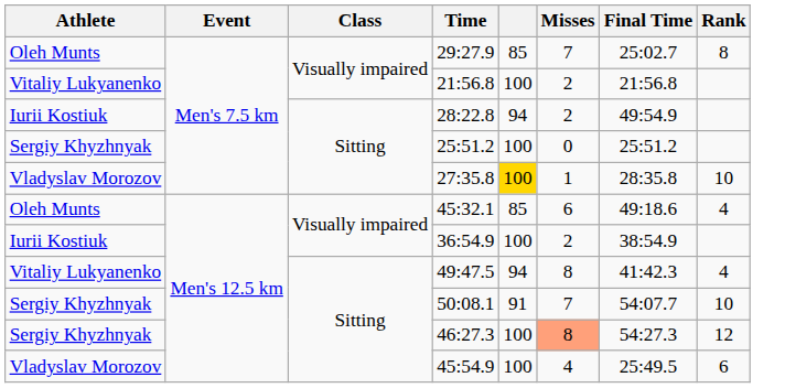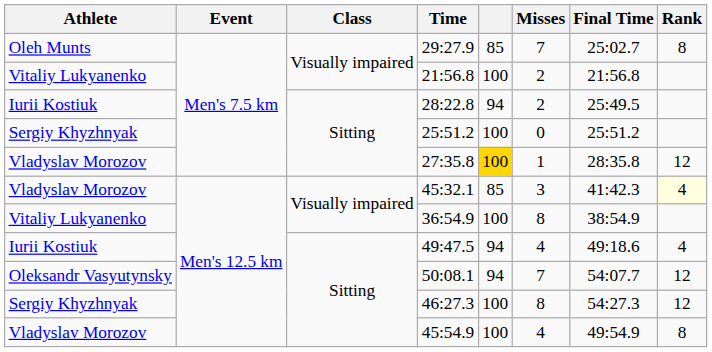 <table class="wikitable" border="1" style="font-size:90%">
 <tr>
 <th>Athlete</th>
 <th>Event</th>
 <th>Class</th>
 <th>Time</th>
 <th></th>
 <th>Misses</th>
 <th>Final Time</th>
 <th>Rank</th>
 </tr>
 <tr align=center>
 <td align="left"><a href='#'>Oleh Munts</a></td>
 <td rowspan="5"><a href='#'>Men's 7.5 km</a></td>
 <td rowspan="2">Visually impaired</td>
 <td>29:27.9</td>
 <td>85</td>
 <td>7</td>
 <td>25:02.7</td>
 <td>8</td>
 </tr>
 <tr align=center>
 <td align=left><a href='#'>Vitaliy Lukyanenko</a></td>
 <td>21:56.8</td>
 <td>100</td>
 <td>2</td>
 <td>21:56.8</td>
 <td></td>
 </tr>
 <tr align=center>
 <td align="left"><a href='#'>Iurii Kostiuk</a></td>
 <td rowspan="3">Sitting</td>
 <td>28:22.8</td>
 <td>94</td>
 <td>2</td>
-<td>49:54.9</td>
+<td>25:49.5</td>
 <td></td>
 </tr>
 <tr align=center>
 <td align="left"><a href='#'>Sergiy Khyzhnyak</a></td>
 <td>25:51.2</td>
 <td>100</td>
 <td>0</td>
 <td>25:51.2</td>
 <td></td>
 </tr>
 <tr align=center>
 <td align="left"><a href='#'>Vladyslav Morozov</a></td>
 <td>27:35.8</td>
 <td style="background: gold;">100</td>
 <td>1</td>
 <td>28:35.8</td>
-<td>10</td>
+<td>12</td>
 </tr>
 <tr align=center>
-<td align="left"><a href='#'>Oleh Munts</a></td>
+<td align="left"><a href='#'>Vladyslav Morozov</a></td>
 <td rowspan="6"><a href='#'>Men's 12.5 km</a></td>
 <td rowspan="2">Visually impaired</td>
 <td>45:32.1</td>
 <td>85</td>
-<td>6</td>
+<td>3</td>
+<td>41:42.3</td>
+<td style="background: lightyellow;">4</td>
+</tr>
+<tr align=center>
+<td align=left><a href='#'>Vitaliy Lukyanenko</a></td>
+<td>36:54.9</td>
+<td>100</td>
+<td>8</td>
+<td>38:54.9</td>
+<td></td>
+</tr>
+<tr align=center>
+<td align="left"><a href='#'>Iurii Kostiuk</a></td>
+<td rowspan="4">Sitting</td>
+<td>49:47.5</td>
+<td>94</td>
+<td>4</td>
 <td>49:18.6</td>
 <td>4</td>
 </tr>
 <tr align=center>
-<td align="left"><a href='#'>Iurii Kostiuk</a></td>
-<td>36:54.9</td>
-<td>100</td>
-<td>2</td>
-<td>38:54.9</td>
-<td></td>
-</tr>
-<tr align=center>
-<td align=left><a href='#'>Vitaliy Lukyanenko</a></td>
-<td rowspan="4">Sitting</td>
-<td>49:47.5</td>
+<td align="left"><a href='#'>Oleksandr Vasyutynsky</a></td>
+<td>50:08.1</td>
 <td>94</td>
-<td>8</td>
-<td>41:42.3</td>
-<td>4</td>
-</tr>
-<tr align=center>
-<td align="left"><a href='#'>Sergiy Khyzhnyak</a></td>
-<td>50:08.1</td>
-<td>91</td>
 <td>7</td>
 <td>54:07.7</td>
-<td>10</td>
+<td>12</td>
 </tr>
 <tr align=center>
 <td align="left"><a href='#'>Sergiy Khyzhnyak</a></td>
 <td>46:27.3</td>
 <td>100</td>
-<td style="background: lightsalmon;">8</td>
+<td>8</td>
 <td>54:27.3</td>
 <td>12</td>
 </tr>
 <tr align=center>
 <td align="left"><a href='#'>Vladyslav Morozov</a></td>
 <td>45:54.9</td>
 <td>100</td>
 <td>4</td>
-<td>25:49.5</td>
-<td>6</td>
+<td>49:54.9</td>
+<td>8</td>
 </tr>
 </table>
